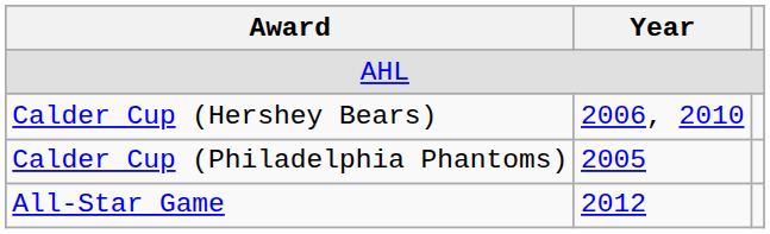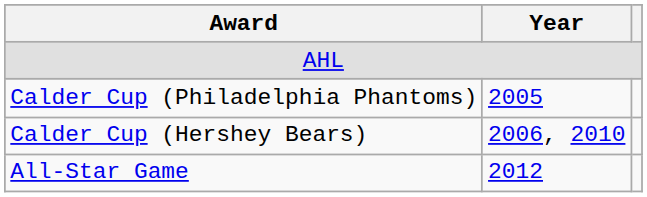 <table class="wikitable">
 <tr>
 <th>Award</th>
 <th>Year</th>
 <th></th>
 </tr>
 <tr ALIGN="center" bgcolor="#e0e0e0">
 <td colspan="3"><a href='#'>AHL</a></td>
 </tr>
 <tr>
-<td><a href='#'>Calder Cup</a> (Hershey Bears)</td>
-<td><a href='#'>2006</a>, <a href='#'>2010</a></td>
+<td><a href='#'>Calder Cup</a> (Philadelphia Phantoms)</td>
+<td><a href='#'>2005</a></td>
 <td></td>
 </tr>
 <tr>
-<td><a href='#'>Calder Cup</a> (Philadelphia Phantoms)</td>
-<td><a href='#'>2005</a></td>
+<td><a href='#'>Calder Cup</a> (Hershey Bears)</td>
+<td><a href='#'>2006</a>, <a href='#'>2010</a></td>
 <td></td>
 </tr>
 <tr>
 <td><a href='#'>All-Star Game</a></td>
 <td><a href='#'>2012</a></td>
 <td></td>
 </tr>
 </table>
